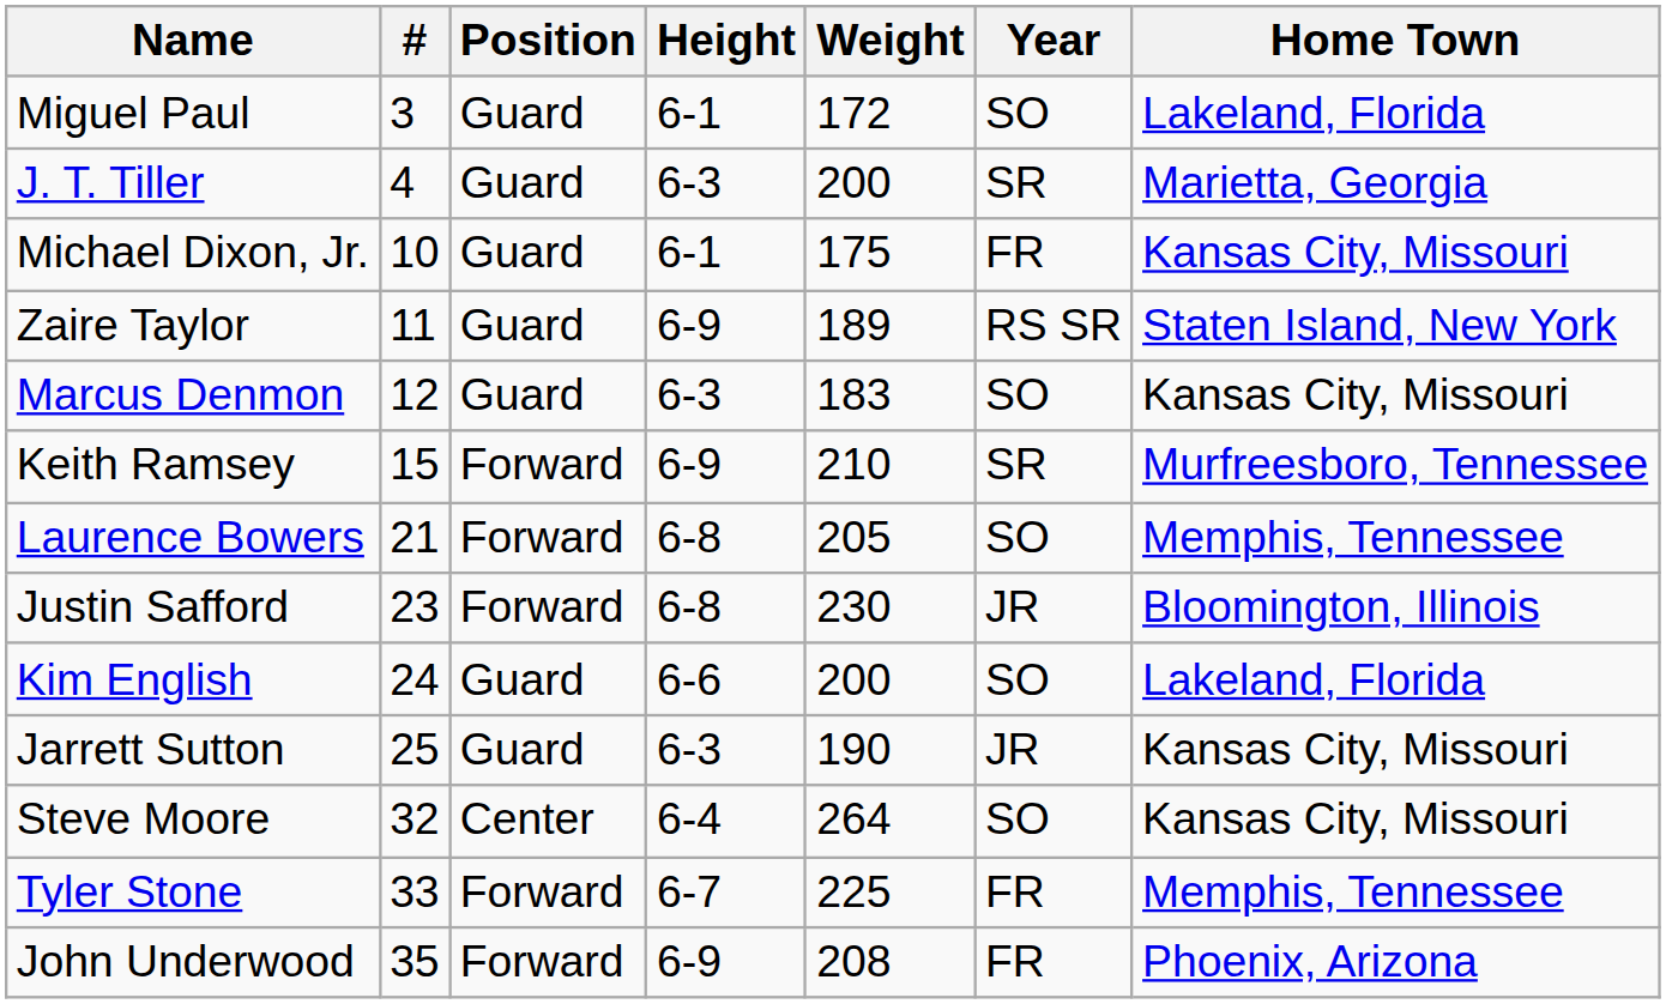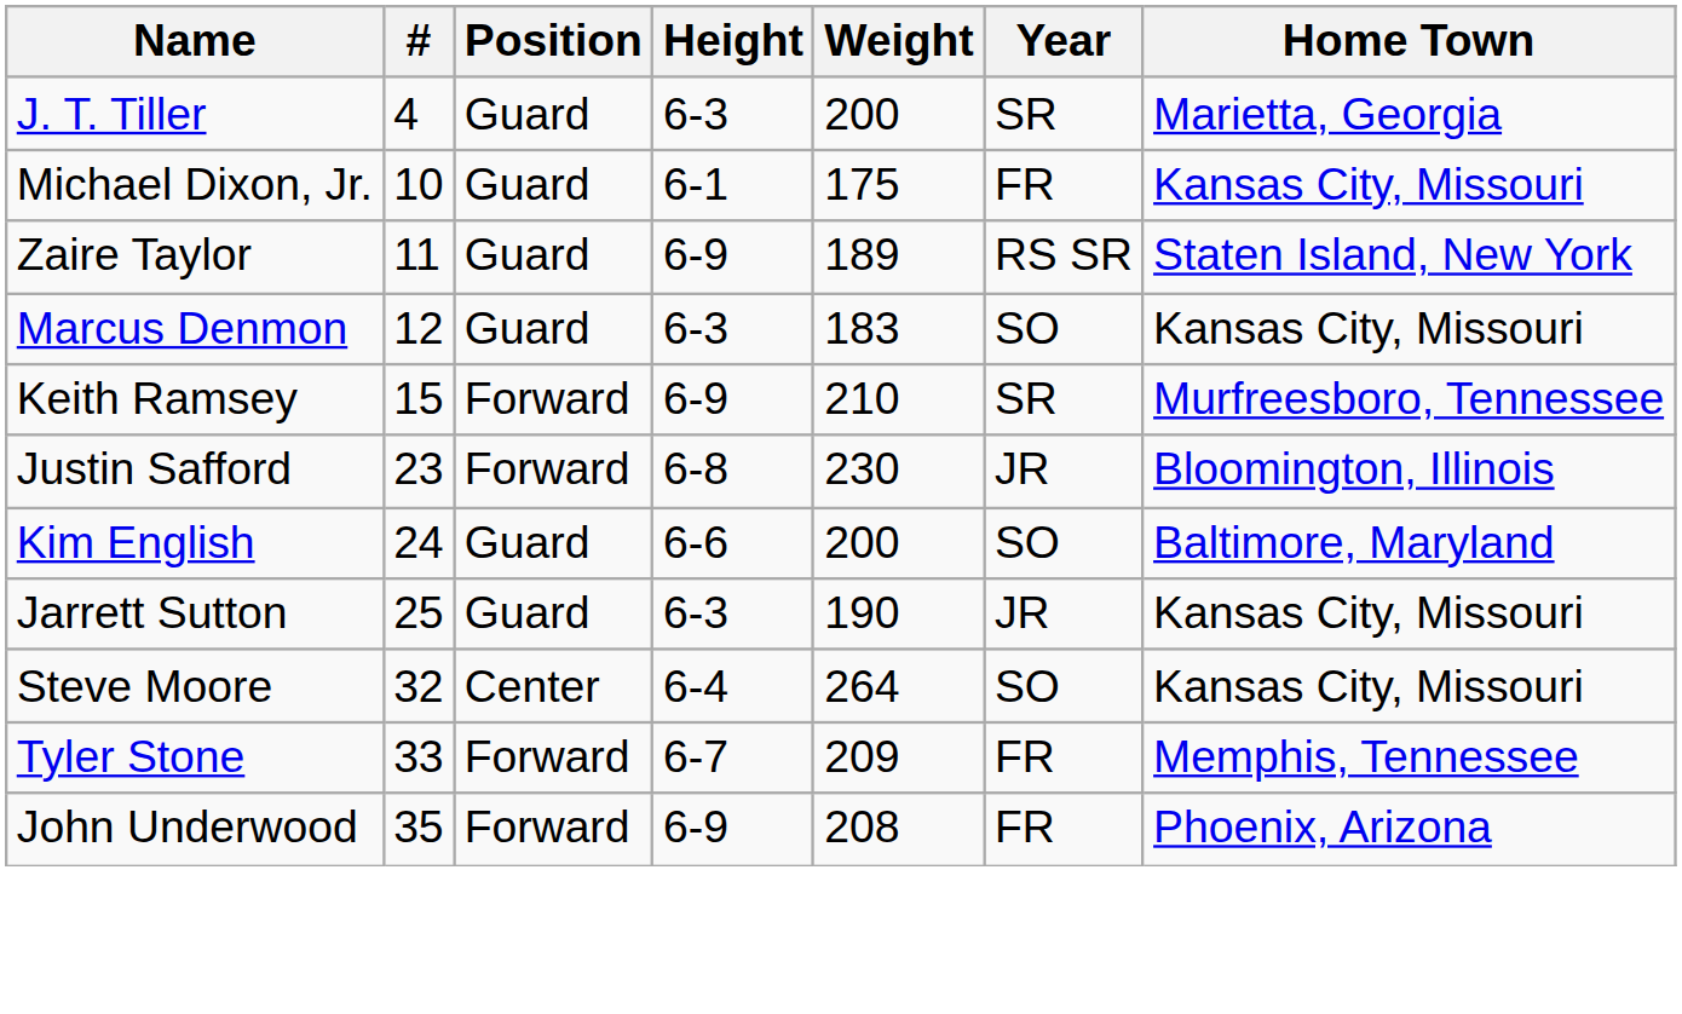 <table class="wikitable" style="text-align: left;">
 <tr>
 <th>Name</th>
 <th>#</th>
 <th>Position</th>
 <th>Height</th>
 <th>Weight</th>
 <th>Year</th>
 <th>Home Town</th>
-</tr>
-<tr>
-<td>Miguel Paul</td>
-<td>3</td>
-<td>Guard</td>
-<td>6-1</td>
-<td>172</td>
-<td>SO</td>
-<td><a href='#'>Lakeland, Florida</a></td>
 </tr>
 <tr>
 <td><a href='#'>J. T. Tiller</a></td>
 <td>4</td>
 <td>Guard</td>
 <td>6-3</td>
 <td>200</td>
 <td>SR</td>
 <td><a href='#'>Marietta, Georgia</a></td>
 </tr>
 <tr>
 <td>Michael Dixon, Jr.</td>
 <td>10</td>
 <td>Guard</td>
 <td>6-1</td>
 <td>175</td>
 <td>FR</td>
 <td><a href='#'>Kansas City, Missouri</a></td>
 </tr>
 <tr>
 <td>Zaire Taylor</td>
 <td>11</td>
 <td>Guard</td>
 <td>6-9</td>
 <td>189</td>
 <td>RS SR</td>
 <td><a href='#'>Staten Island, New York</a></td>
 </tr>
 <tr>
 <td><a href='#'>Marcus Denmon</a></td>
 <td>12</td>
 <td>Guard</td>
 <td>6-3</td>
 <td>183</td>
 <td>SO</td>
 <td>Kansas City, Missouri</td>
 </tr>
 <tr>
 <td>Keith Ramsey</td>
 <td>15</td>
 <td>Forward</td>
 <td>6-9</td>
 <td>210</td>
 <td>SR</td>
 <td><a href='#'>Murfreesboro, Tennessee</a></td>
 </tr>
 <tr>
-<td><a href='#'>Laurence Bowers</a></td>
-<td>21</td>
-<td>Forward</td>
-<td>6-8</td>
-<td>205</td>
-<td>SO</td>
-<td><a href='#'>Memphis, Tennessee</a></td>
-</tr>
-<tr>
 <td>Justin Safford</td>
 <td>23</td>
 <td>Forward</td>
 <td>6-8</td>
 <td>230</td>
 <td>JR</td>
 <td><a href='#'>Bloomington, Illinois</a></td>
 </tr>
 <tr>
 <td><a href='#'>Kim English</a></td>
 <td>24</td>
 <td>Guard</td>
 <td>6-6</td>
 <td>200</td>
 <td>SO</td>
-<td><a href='#'>Lakeland, Florida</a></td>
+<td><a href='#'>Baltimore, Maryland</a></td>
 </tr>
 <tr>
 <td>Jarrett Sutton</td>
 <td>25</td>
 <td>Guard</td>
 <td>6-3</td>
 <td>190</td>
 <td>JR</td>
 <td>Kansas City, Missouri</td>
 </tr>
 <tr>
 <td>Steve Moore</td>
 <td>32</td>
 <td>Center</td>
 <td>6-4</td>
 <td>264</td>
 <td>SO</td>
 <td>Kansas City, Missouri</td>
 </tr>
 <tr>
 <td><a href='#'>Tyler Stone</a></td>
 <td>33</td>
 <td>Forward</td>
 <td>6-7</td>
-<td>225</td>
+<td>209</td>
 <td>FR</td>
 <td><a href='#'>Memphis, Tennessee</a></td>
 </tr>
 <tr>
 <td>John Underwood</td>
 <td>35</td>
 <td>Forward</td>
 <td>6-9</td>
 <td>208</td>
 <td>FR</td>
 <td><a href='#'>Phoenix, Arizona</a></td>
 </tr>
 </table>
